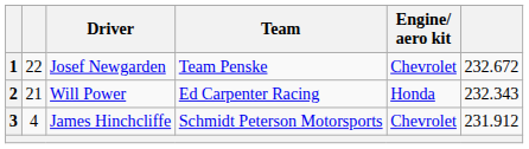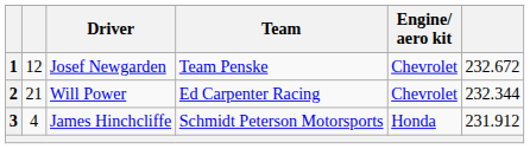 <table class="wikitable" style="font-size:95%;">
 <tr>
 </tr>
 <tr>
 <th></th>
 <th></th>
 <th>Driver</th>
 <th>Team</th>
 <th>Engine/<br>aero kit</th>
 <th></th>
 </tr>
 <tr>
 <th>1</th>
-<td style="text-align:center;">22</td>
+<td style="text-align:center;">12</td>
 <td> <a href='#'>Josef Newgarden</a></td>
 <td><a href='#'>Team Penske</a></td>
 <td><a href='#'>Chevrolet</a></td>
 <td>232.672</td>
 </tr>
 <tr>
 <th>2</th>
 <td style="text-align:center;">21</td>
 <td> <a href='#'>Will Power</a></td>
 <td><a href='#'>Ed Carpenter Racing</a></td>
-<td><a href='#'>Honda</a></td>
-<td>232.343</td>
+<td><a href='#'>Chevrolet</a></td>
+<td>232.344</td>
 </tr>
 <tr>
 <th>3</th>
 <td style="text-align:center;">4</td>
 <td> <a href='#'>James Hinchcliffe</a></td>
 <td><a href='#'>Schmidt Peterson Motorsports</a></td>
-<td><a href='#'>Chevrolet</a></td>
+<td><a href='#'>Honda</a></td>
 <td>231.912</td>
 </tr>
 <tr>
 <th colspan=6></th>
 </tr>
 </table>
